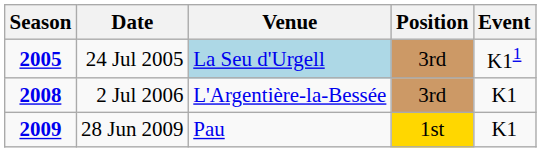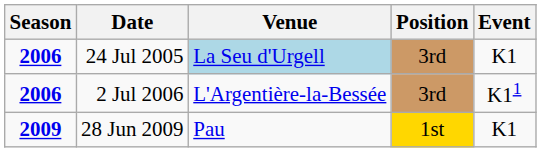 <table class="wikitable" style="text-align:center; font-size:95%;">
 <tr>
 <th>Season</th>
 <th>Date</th>
 <th>Venue</th>
 <th>Position</th>
 <th>Event</th>
 </tr>
 <tr>
-<td><strong><a href='#'>2005</a></strong></td>
+<td><strong><a href='#'>2006</a></strong></td>
 <td align=right>24 Jul 2005</td>
 <td align=left style="background: lightblue;"><a href='#'>La Seu d'Urgell</a></td>
 <td bgcolor=cc9966>3rd</td>
-<td>K1<sup><a href='#'>1</a></sup></td>
+<td>K1</td>
 </tr>
 <tr>
-<td><strong><a href='#'>2008</a></strong></td>
+<td><strong><a href='#'>2006</a></strong></td>
 <td align=right>2 Jul 2006</td>
 <td align=left><a href='#'>L'Argentière-la-Bessée</a></td>
 <td bgcolor=cc9966>3rd</td>
-<td>K1</td>
+<td>K1<sup><a href='#'>1</a></sup></td>
 </tr>
 <tr>
 <td><strong><a href='#'>2009</a></strong></td>
 <td align=right>28 Jun 2009</td>
 <td align=left><a href='#'>Pau</a></td>
 <td bgcolor=gold>1st</td>
 <td>K1</td>
 </tr>
 </table>
